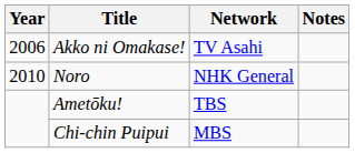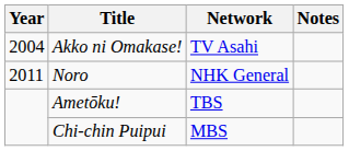 <table class="wikitable">
 <tr>
 <th>Year</th>
 <th>Title</th>
 <th>Network</th>
 <th>Notes</th>
 </tr>
 <tr>
-<td>2006</td>
+<td>2004</td>
 <td><em>Akko ni Omakase!</em></td>
 <td><a href='#'>TV Asahi</a></td>
 <td></td>
 </tr>
 <tr>
-<td>2010</td>
+<td>2011</td>
 <td><em>Noro</em></td>
 <td><a href='#'>NHK General</a></td>
 <td></td>
 </tr>
 <tr>
 <td rowspan="2"></td>
 <td><em>Ametōku!</em></td>
 <td><a href='#'>TBS</a></td>
 <td></td>
 </tr>
 <tr>
 <td><em>Chi-chin Puipui</em></td>
 <td><a href='#'>MBS</a></td>
 <td></td>
 </tr>
 </table>
